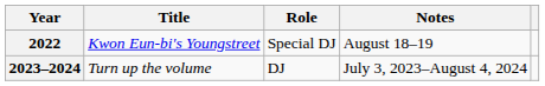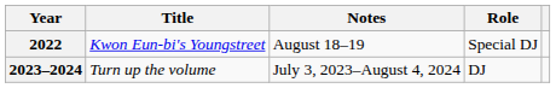 <table class="wikitable plainrowheaders">
 <tr>
 <th scope="col">Year</th>
 <th scope="col">Title</th>
+<th scope="col">Notes</th>
 <th scope="col">Role</th>
-<th scope="col">Notes</th>
 <th scope="col" class="unsortable"></th>
 </tr>
 <tr>
 <th scope="row">2022</th>
 <td><em><a href='#'>Kwon Eun-bi's Youngstreet</a></em></td>
+<td>August 18–19</td>
 <td>Special DJ</td>
-<td>August 18–19</td>
 <td style="text-align:center"></td>
 </tr>
 <tr>
 <th scope="row">2023–2024</th>
 <td><em>Turn up the volume</em></td>
+<td>July 3, 2023–August 4, 2024</td>
 <td>DJ</td>
-<td>July 3, 2023–August 4, 2024</td>
 <td style="text-align:center"></td>
 </tr>
 </table>
